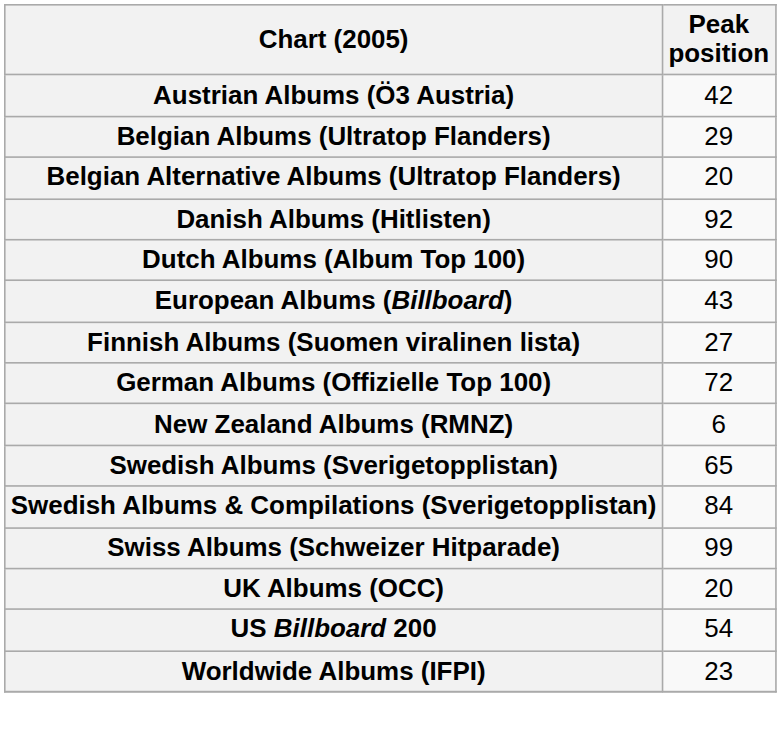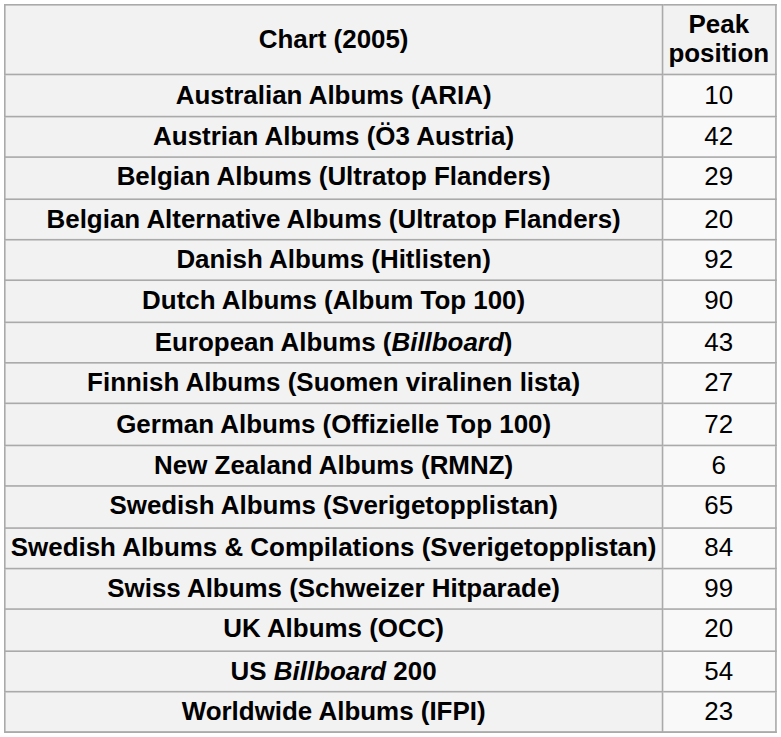 <table class="wikitable sortable plainrowheaders" style="text-align:center;">
 <tr>
 <th>Chart (2005)</th>
 <th>Peak<br>position</th>
+</tr>
+<tr>
+<th scope="row">Australian Albums (ARIA)</th>
+<td style="text-align:center;">10</td>
 </tr>
 <tr>
 <th scope="row">Austrian Albums (Ö3 Austria)</th>
 <td style="text-align:center;">42</td>
 </tr>
 <tr>
 <th scope="row">Belgian Albums (Ultratop Flanders)</th>
 <td style="text-align:center;">29</td>
 </tr>
 <tr>
 <th scope="row">Belgian Alternative Albums (Ultratop Flanders)</th>
 <td style="text-align:center;">20</td>
 </tr>
 <tr>
 <th scope="row">Danish Albums (Hitlisten)</th>
 <td style="text-align:center;">92</td>
 </tr>
 <tr>
 <th scope="row">Dutch Albums (Album Top 100)</th>
 <td style="text-align:center;">90</td>
 </tr>
 <tr>
 <th scope="row">European Albums (<em>Billboard</em>)</th>
 <td style="text-align:center;">43</td>
 </tr>
 <tr>
 <th scope="row">Finnish Albums (Suomen viralinen lista)</th>
 <td style="text-align:center;">27</td>
 </tr>
 <tr>
 <th scope="row">German Albums (Offizielle Top 100)</th>
 <td style="text-align:center;">72</td>
 </tr>
 <tr>
 <th scope="row">New Zealand Albums (RMNZ)</th>
 <td style="text-align:center;">6</td>
 </tr>
 <tr>
 <th scope="row">Swedish Albums (Sverigetopplistan)</th>
 <td style="text-align:center;">65</td>
 </tr>
 <tr>
 <th scope="row">Swedish Albums & Compilations (Sverigetopplistan)</th>
 <td style="text-align:center;">84</td>
 </tr>
 <tr>
 <th scope="row">Swiss Albums (Schweizer Hitparade)</th>
 <td align="center">99</td>
 </tr>
 <tr>
 <th scope="row">UK Albums (OCC)</th>
 <td style="text-align:center;">20</td>
 </tr>
 <tr>
 <th scope="row">US <em>Billboard</em> 200</th>
 <td align="center">54</td>
 </tr>
 <tr>
 <th scope="row">Worldwide Albums (IFPI)</th>
 <td style="text-align:center;">23</td>
 </tr>
 <tr>
 </tr>
 </table>
